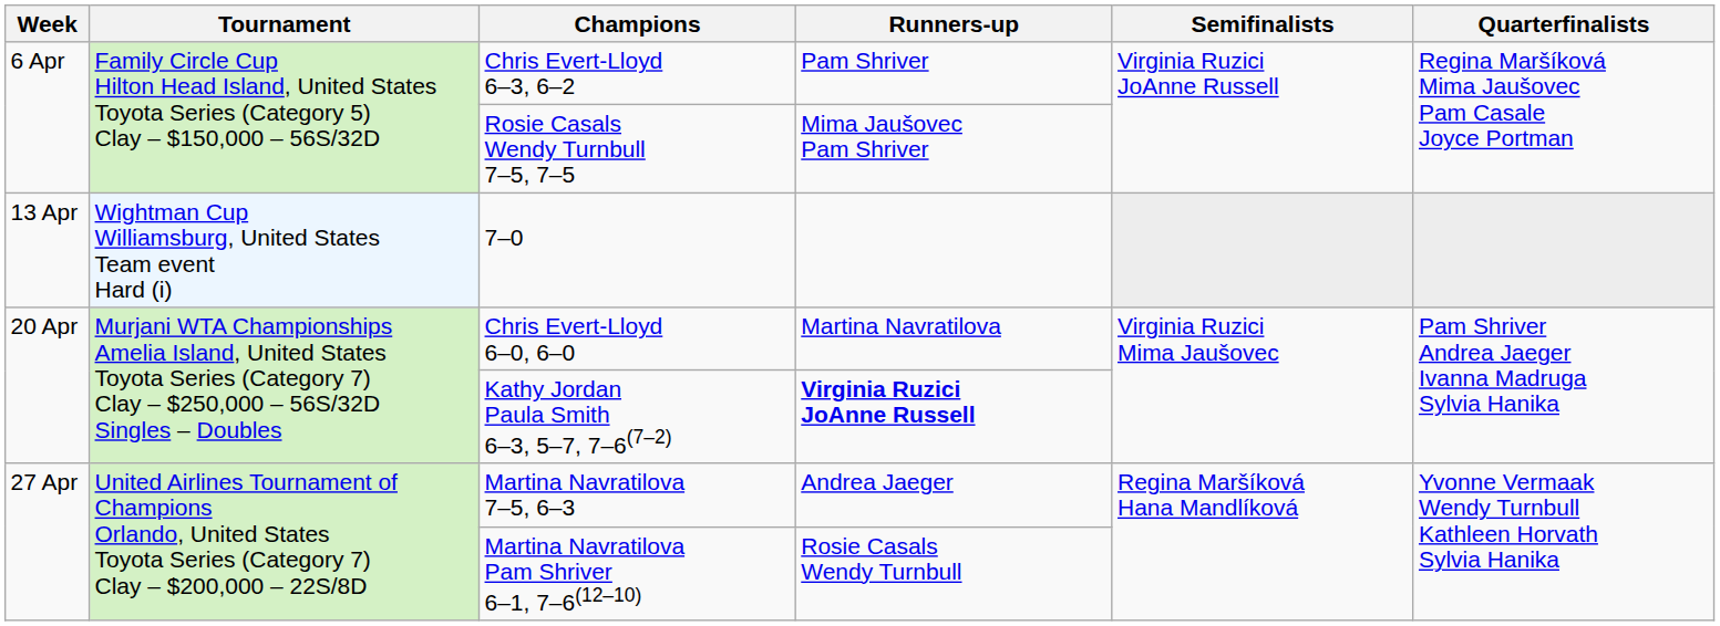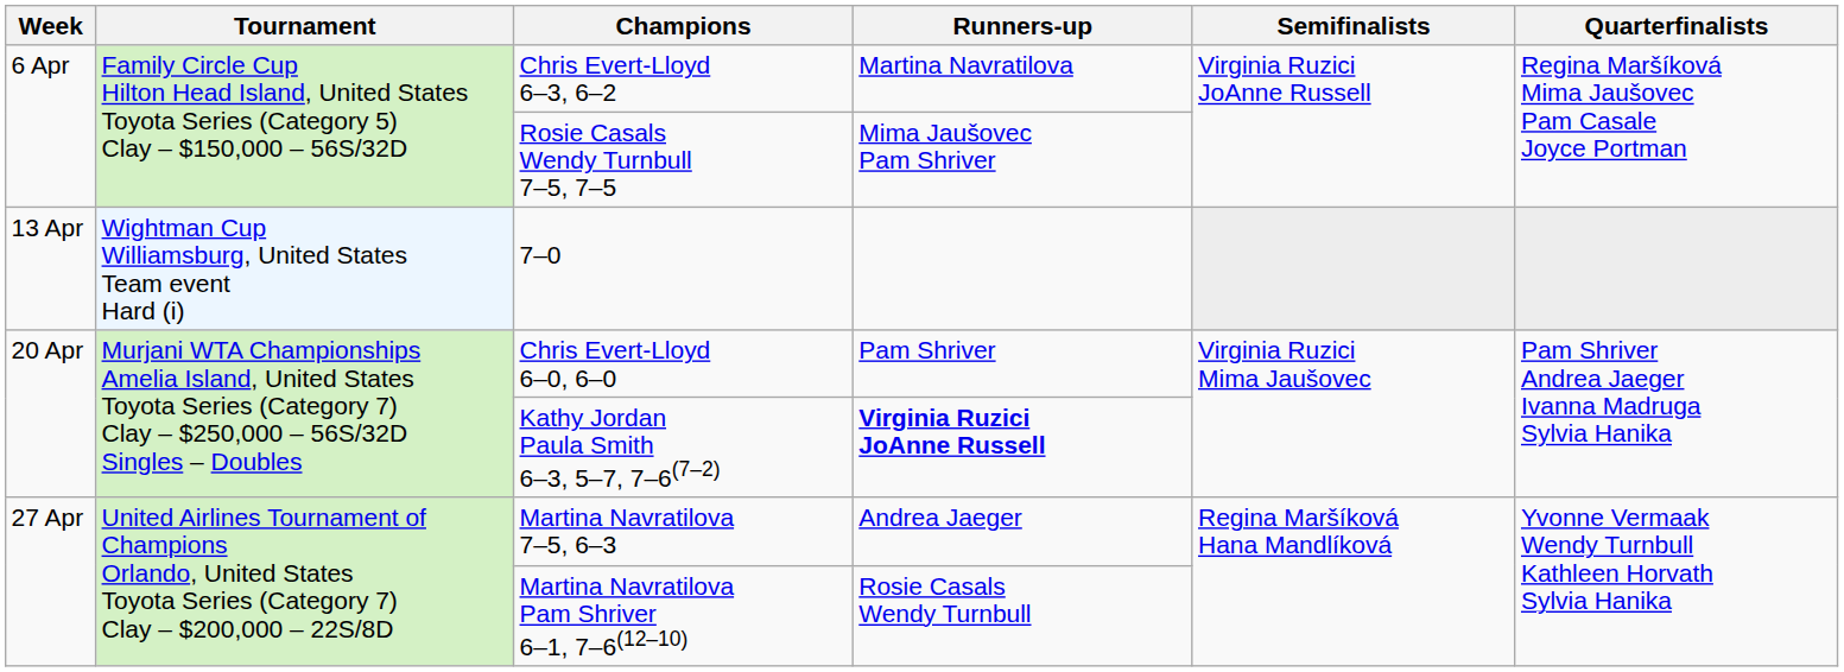 <table class=wikitable style=font-size:95%>
 <tr>
 <th style="width:48px;">Week</th>
 <th style="width:248px;">Tournament</th>
 <th style="width:200px;">Champions</th>
 <th style="width:200px;">Runners-up</th>
 <th style="width:190px;">Semifinalists</th>
 <th style="width:190px;">Quarterfinalists</th>
 </tr>
 <tr valign="top">
 <td rowspan=2>6 Apr</td>
 <td rowspan=2 bgcolor=#D4F1C5><a href='#'>Family Circle Cup</a><br> <a href='#'>Hilton Head Island</a>, United States<br>Toyota Series (Category 5)<br>Clay – $150,000 – 56S/32D</td>
 <td> <a href='#'>Chris Evert-Lloyd</a><br>6–3, 6–2</td>
-<td> <a href='#'>Pam Shriver</a></td>
+<td> <a href='#'>Martina Navratilova</a></td>
 <td rowspan=2> <a href='#'>Virginia Ruzici</a><br> <a href='#'>JoAnne Russell</a></td>
 <td rowspan=2> <a href='#'>Regina Maršíková</a><br> <a href='#'>Mima Jaušovec</a> <br>  <a href='#'>Pam Casale</a><br> <a href='#'>Joyce Portman</a></td>
 </tr>
 <tr valign="top">
 <td> <a href='#'>Rosie Casals</a><br> <a href='#'>Wendy Turnbull</a><br> 7–5, 7–5</td>
 <td> <a href='#'>Mima Jaušovec</a> <br> <a href='#'>Pam Shriver</a></td>
 </tr>
 <tr valign=top>
 <td>13 Apr</td>
 <td style="background:#ecf6ff;"><a href='#'>Wightman Cup</a><br> <a href='#'>Williamsburg</a>, United States<br>Team event<br>Hard (i)<br></td>
 <td> <br>7–0</td>
 <td></td>
 <td style="background:#ededed;"></td>
 <td style="background:#ededed;"><br></td>
 </tr>
 <tr valign="top">
 <td rowspan=2>20 Apr</td>
 <td rowspan=2 bgcolor=#D4F1C5><a href='#'>Murjani WTA Championships</a><br> <a href='#'>Amelia Island</a>, United States<br>Toyota Series (Category 7)<br>Clay – $250,000 – 56S/32D <br><a href='#'>Singles</a> – <a href='#'>Doubles</a></td>
 <td> <a href='#'>Chris Evert-Lloyd</a><br>6–0, 6–0</td>
-<td> <a href='#'>Martina Navratilova</a></td>
+<td> <a href='#'>Pam Shriver</a></td>
 <td rowspan=2> <a href='#'>Virginia Ruzici</a><br> <a href='#'>Mima Jaušovec</a></td>
 <td rowspan=2> <a href='#'>Pam Shriver</a><br> <a href='#'>Andrea Jaeger</a><br>  <a href='#'>Ivanna Madruga</a><br> <a href='#'>Sylvia Hanika</a></td>
 </tr>
 <tr valign="top">
 <td> <a href='#'>Kathy Jordan</a><br> <a href='#'>Paula Smith</a><br> 6–3, 5–7, 7–6<sup>(7–2)</sup></td>
 <td><strong> <a href='#'>Virginia Ruzici</a><br> <a href='#'>JoAnne Russell</a></strong></td>
 </tr>
 <tr valign="top">
 <td rowspan=2>27 Apr</td>
 <td rowspan=2 bgcolor=#D4F1C5><a href='#'>United Airlines Tournament of Champions</a><br> <a href='#'>Orlando</a>, United States<br>Toyota Series (Category 7)<br>Clay – $200,000 – 22S/8D</td>
 <td> <a href='#'>Martina Navratilova</a><br>7–5, 6–3</td>
 <td> <a href='#'>Andrea Jaeger</a></td>
 <td rowspan=2> <a href='#'>Regina Maršíková</a><br> <a href='#'>Hana Mandlíková</a></td>
 <td rowspan=2> <a href='#'>Yvonne Vermaak</a><br> <a href='#'>Wendy Turnbull</a><br>  <a href='#'>Kathleen Horvath</a><br> <a href='#'>Sylvia Hanika</a></td>
 </tr>
 <tr valign="top">
 <td> <a href='#'>Martina Navratilova</a><br> <a href='#'>Pam Shriver</a><br> 6–1, 7–6<sup>(12–10)</sup></td>
 <td> <a href='#'>Rosie Casals</a><br> <a href='#'>Wendy Turnbull</a></td>
 </tr>
 </table>
